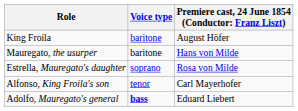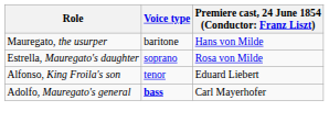 <table class="wikitable">
 <tr>
 <th>Role</th>
 <th><a href='#'>Voice type</a></th>
 <th>Premiere cast, 24 June 1854<br>(Conductor: <a href='#'>Franz Liszt</a>)</th>
-</tr>
-<tr>
-<td>King Froila</td>
-<td><a href='#'>baritone</a></td>
-<td>August Höfer</td>
 </tr>
 <tr>
 <td>Mauregato, <em>the usurper</em></td>
 <td>baritone</td>
 <td><a href='#'>Hans von Milde</a></td>
 </tr>
 <tr>
 <td>Estrella, <em>Mauregato's daughter</em></td>
 <td><a href='#'>soprano</a></td>
 <td><a href='#'>Rosa von Milde</a></td>
 </tr>
 <tr>
 <td>Alfonso, <em>King Froila's son</em></td>
 <td><a href='#'>tenor</a></td>
-<td>Carl Mayerhofer</td>
+<td>Eduard Liebert</td>
 </tr>
 <tr>
 <td>Adolfo, <em>Mauregato's general</em></td>
 <td><strong><a href='#'>bass</a></strong></td>
-<td>Eduard Liebert</td>
+<td>Carl Mayerhofer</td>
 </tr>
 </table>
